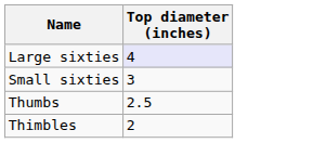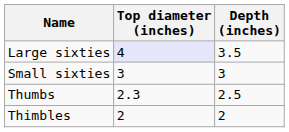 <table class="wikitable sortable">
 <tr>
 <th>Name</th>
 <th>Top diameter <br>(inches)</th>
+<th>Depth <br>(inches)</th>
 </tr>
 <tr>
 <td>Large sixties</td>
 <td style="background: lavender;">4</td>
+<td>3.5</td>
 </tr>
 <tr>
 <td>Small sixties</td>
 <td>3</td>
+<td>3</td>
 </tr>
 <tr>
 <td>Thumbs</td>
+<td>2.3</td>
 <td>2.5</td>
 </tr>
 <tr>
 <td>Thimbles</td>
 <td>2</td>
+<td>2</td>
 </tr>
 </table>
